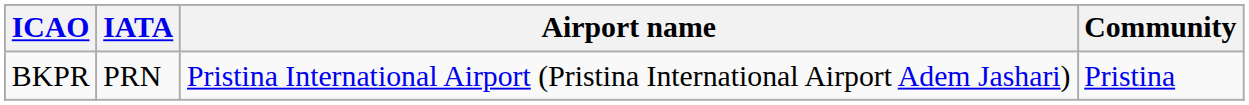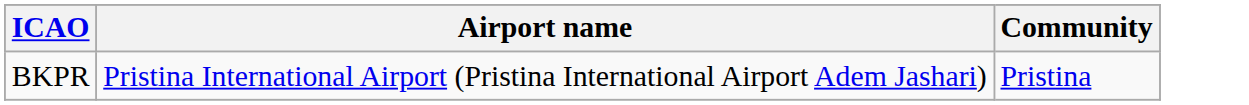 <table class="wikitable" style="width:auto;">
 <tr>
 <th width="*"><a href='#'>ICAO</a></th>
-<th width="*"><a href='#'>IATA</a></th>
 <th width="*">Airport name</th>
 <th width="*">Community</th>
 </tr>
 <tr>
 <td>BKPR</td>
-<td>PRN</td>
 <td><a href='#'>Pristina International Airport</a> (Pristina International Airport <a href='#'>Adem Jashari</a>)</td>
 <td><a href='#'>Pristina</a></td>
 </tr>
 </table>
